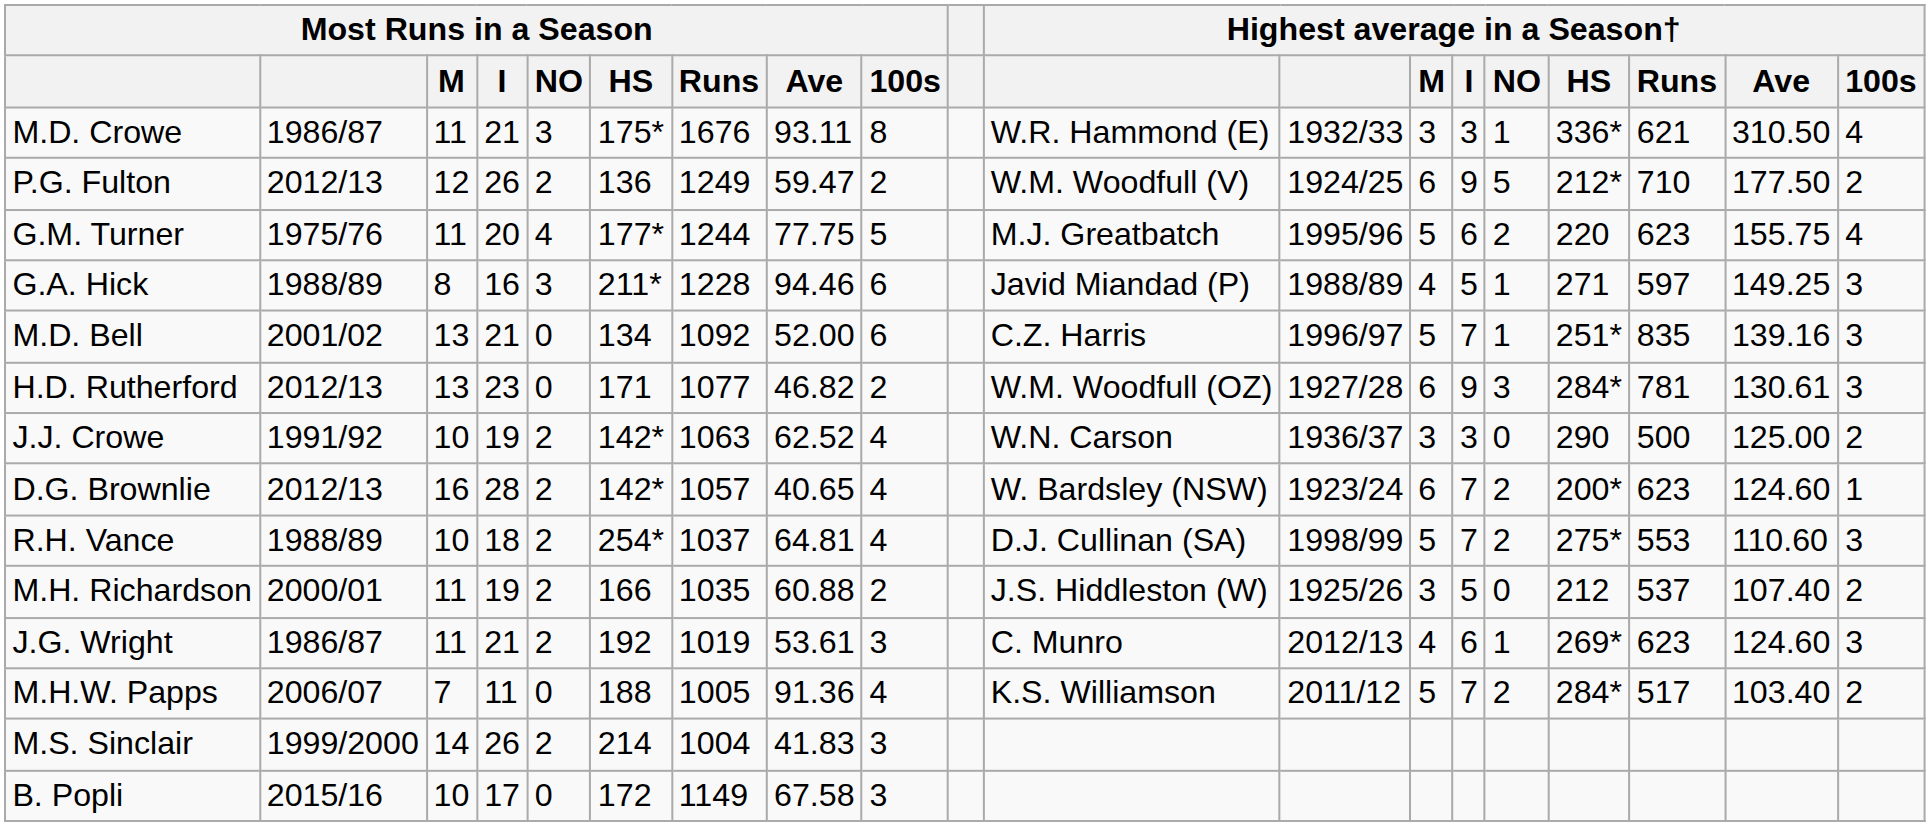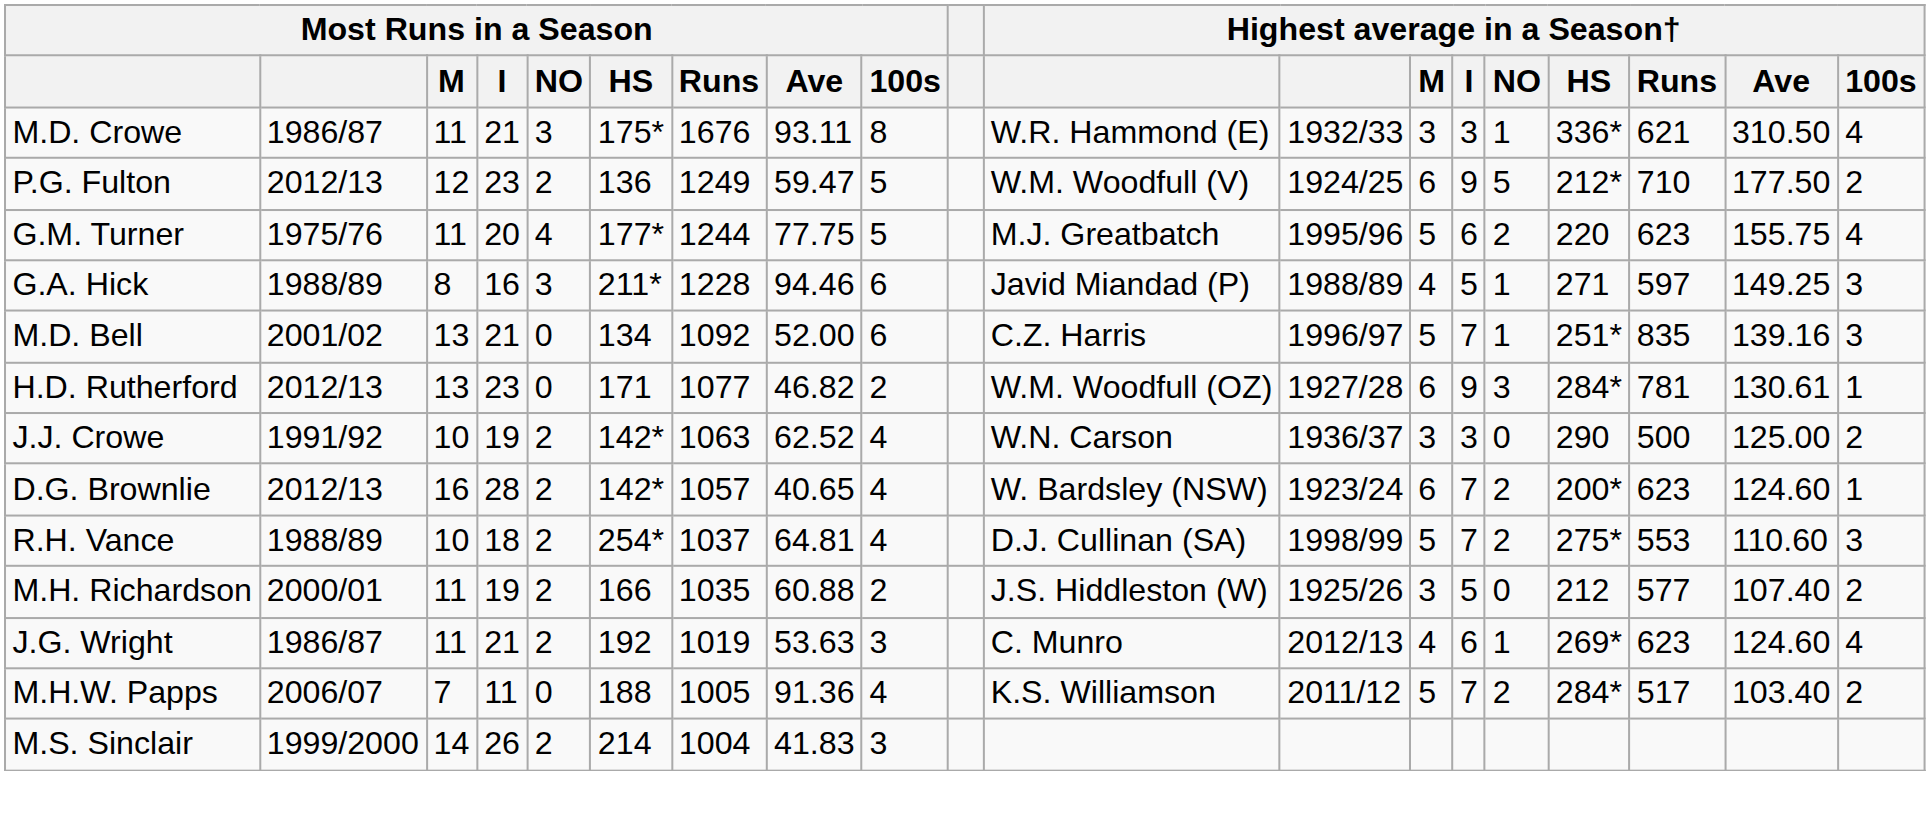 <table class="wikitable">
 <tr>
 <th colspan="9">Most Runs in a Season</th>
 <th width="10pt"></th>
 <th colspan="9">Highest average in a Season†</th>
 </tr>
 <tr>
 <th></th>
 <th></th>
 <th>M</th>
 <th>I</th>
 <th>NO</th>
 <th>HS</th>
 <th>Runs</th>
 <th>Ave</th>
 <th>100s</th>
 <th></th>
 <th></th>
 <th></th>
 <th>M</th>
 <th>I</th>
 <th>NO</th>
 <th>HS</th>
 <th>Runs</th>
 <th>Ave</th>
 <th>100s</th>
 </tr>
 <tr>
 <td>M.D. Crowe</td>
 <td>1986/87</td>
 <td>11</td>
 <td>21</td>
 <td>3</td>
 <td>175*</td>
 <td>1676</td>
 <td>93.11</td>
 <td>8</td>
 <td></td>
 <td>W.R. Hammond (E)</td>
 <td>1932/33</td>
 <td>3</td>
 <td>3</td>
 <td>1</td>
 <td>336*</td>
 <td>621</td>
 <td>310.50</td>
 <td>4</td>
 </tr>
 <tr>
 <td>P.G. Fulton</td>
 <td>2012/13</td>
 <td>12</td>
-<td>26</td>
+<td>23</td>
 <td>2</td>
 <td>136</td>
 <td>1249</td>
 <td>59.47</td>
-<td>2</td>
+<td>5</td>
 <td></td>
 <td>W.M. Woodfull (V)</td>
 <td>1924/25</td>
 <td>6</td>
 <td>9</td>
 <td>5</td>
 <td>212*</td>
 <td>710</td>
 <td>177.50</td>
 <td>2</td>
 </tr>
 <tr>
 <td>G.M. Turner</td>
 <td>1975/76</td>
 <td>11</td>
 <td>20</td>
 <td>4</td>
 <td>177*</td>
 <td>1244</td>
 <td>77.75</td>
 <td>5</td>
 <td></td>
 <td>M.J. Greatbatch</td>
 <td>1995/96</td>
 <td>5</td>
 <td>6</td>
 <td>2</td>
 <td>220</td>
 <td>623</td>
 <td>155.75</td>
 <td>4</td>
 </tr>
 <tr>
 <td>G.A. Hick</td>
 <td>1988/89</td>
 <td>8</td>
 <td>16</td>
 <td>3</td>
 <td>211*</td>
 <td>1228</td>
 <td>94.46</td>
 <td>6</td>
 <td></td>
 <td>Javid Miandad (P)</td>
 <td>1988/89</td>
 <td>4</td>
 <td>5</td>
 <td>1</td>
 <td>271</td>
 <td>597</td>
 <td>149.25</td>
 <td>3</td>
 </tr>
 <tr>
 <td>M.D. Bell</td>
 <td>2001/02</td>
 <td>13</td>
 <td>21</td>
 <td>0</td>
 <td>134</td>
 <td>1092</td>
 <td>52.00</td>
 <td>6</td>
 <td></td>
 <td>C.Z. Harris</td>
 <td>1996/97</td>
 <td>5</td>
 <td>7</td>
 <td>1</td>
 <td>251*</td>
 <td>835</td>
 <td>139.16</td>
 <td>3</td>
 </tr>
 <tr>
 <td>H.D. Rutherford</td>
 <td>2012/13</td>
 <td>13</td>
 <td>23</td>
 <td>0</td>
 <td>171</td>
 <td>1077</td>
 <td>46.82</td>
 <td>2</td>
 <td></td>
 <td>W.M. Woodfull (OZ)</td>
 <td>1927/28</td>
 <td>6</td>
 <td>9</td>
 <td>3</td>
 <td>284*</td>
 <td>781</td>
 <td>130.61</td>
-<td>3</td>
+<td>1</td>
 </tr>
 <tr>
 <td>J.J. Crowe</td>
 <td>1991/92</td>
 <td>10</td>
 <td>19</td>
 <td>2</td>
 <td>142*</td>
 <td>1063</td>
 <td>62.52</td>
 <td>4</td>
 <td></td>
 <td>W.N. Carson</td>
 <td>1936/37</td>
 <td>3</td>
 <td>3</td>
 <td>0</td>
 <td>290</td>
 <td>500</td>
 <td>125.00</td>
 <td>2</td>
 </tr>
 <tr>
 <td>D.G. Brownlie</td>
 <td>2012/13</td>
 <td>16</td>
 <td>28</td>
 <td>2</td>
 <td>142*</td>
 <td>1057</td>
 <td>40.65</td>
 <td>4</td>
 <td></td>
 <td>W. Bardsley (NSW)</td>
 <td>1923/24</td>
 <td>6</td>
 <td>7</td>
 <td>2</td>
 <td>200*</td>
 <td>623</td>
 <td>124.60</td>
 <td>1</td>
 </tr>
 <tr>
 <td>R.H. Vance</td>
 <td>1988/89</td>
 <td>10</td>
 <td>18</td>
 <td>2</td>
 <td>254*</td>
 <td>1037</td>
 <td>64.81</td>
 <td>4</td>
 <td></td>
 <td>D.J. Cullinan (SA)</td>
 <td>1998/99</td>
 <td>5</td>
 <td>7</td>
 <td>2</td>
 <td>275*</td>
 <td>553</td>
 <td>110.60</td>
 <td>3</td>
 </tr>
 <tr>
 <td>M.H. Richardson</td>
 <td>2000/01</td>
 <td>11</td>
 <td>19</td>
 <td>2</td>
 <td>166</td>
 <td>1035</td>
 <td>60.88</td>
 <td>2</td>
 <td></td>
 <td>J.S. Hiddleston (W)</td>
 <td>1925/26</td>
 <td>3</td>
 <td>5</td>
 <td>0</td>
 <td>212</td>
-<td>537</td>
+<td>577</td>
 <td>107.40</td>
 <td>2</td>
 </tr>
 <tr>
 <td>J.G. Wright</td>
 <td>1986/87</td>
 <td>11</td>
 <td>21</td>
 <td>2</td>
 <td>192</td>
 <td>1019</td>
-<td>53.61</td>
+<td>53.63</td>
 <td>3</td>
 <td></td>
 <td>C. Munro</td>
 <td>2012/13</td>
 <td>4</td>
 <td>6</td>
 <td>1</td>
 <td>269*</td>
 <td>623</td>
 <td>124.60</td>
-<td>3</td>
+<td>4</td>
 </tr>
 <tr>
 <td>M.H.W. Papps</td>
 <td>2006/07</td>
 <td>7</td>
 <td>11</td>
 <td>0</td>
 <td>188</td>
 <td>1005</td>
 <td>91.36</td>
 <td>4</td>
 <td></td>
 <td>K.S. Williamson</td>
 <td>2011/12</td>
 <td>5</td>
 <td>7</td>
 <td>2</td>
 <td>284*</td>
 <td>517</td>
 <td>103.40</td>
 <td>2</td>
 </tr>
 <tr>
 <td>M.S. Sinclair</td>
 <td>1999/2000</td>
 <td>14</td>
 <td>26</td>
 <td>2</td>
 <td>214</td>
 <td>1004</td>
 <td>41.83</td>
 <td>3</td>
 <td></td>
 <td></td>
 <td></td>
 <td></td>
 <td></td>
 <td></td>
 <td></td>
 <td></td>
 <td></td>
 <td></td>
 </tr>
 <tr>
-<td>B. Popli</td>
-<td>2015/16</td>
-<td>10</td>
-<td>17</td>
-<td>0</td>
-<td>172</td>
-<td>1149</td>
-<td>67.58</td>
-<td>3</td>
-<td></td>
-<td></td>
-<td></td>
-<td></td>
-<td></td>
-<td></td>
-<td></td>
-<td></td>
-<td></td>
-<td></td>
-</tr>
-<tr>
 </tr>
 </table>
